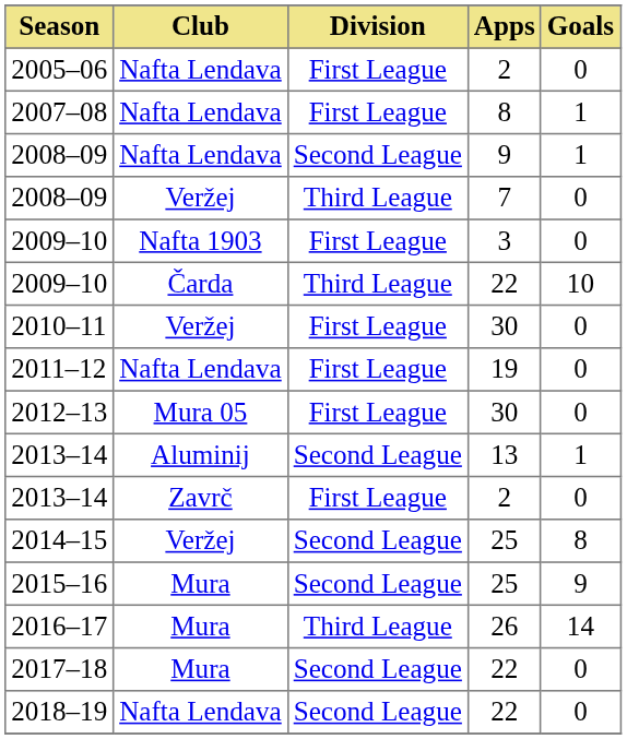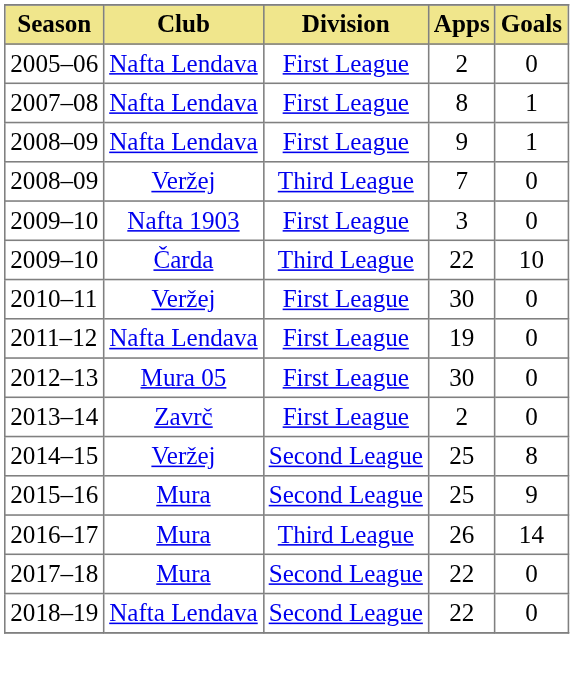 <table border=1 cellpadding=3 style="border-collapse: collapse;">
 <tr align=center style=background:#EFEFEFE>
 </tr>
 <tr ---- bgcolor="#F0E68C" align="center">
 <th>Season</th>
 <th>Club</th>
 <th>Division</th>
 <th>Apps</th>
 <th>Goals</th>
 </tr>
 <tr>
 <td>2005–06</td>
 <td align=center><a href='#'>Nafta Lendava</a></td>
 <td align=center><a href='#'>First League</a></td>
 <td align=center>2</td>
 <td align=center>0</td>
 </tr>
 <tr>
 <td>2007–08</td>
 <td align=center><a href='#'>Nafta Lendava</a></td>
 <td align=center><a href='#'>First League</a></td>
 <td align=center>8</td>
 <td align=center>1</td>
 </tr>
 <tr>
 <td>2008–09</td>
 <td align=center><a href='#'>Nafta Lendava</a></td>
-<td align=center><a href='#'>Second League</a></td>
+<td align=center><a href='#'>First League</a></td>
 <td align=center>9</td>
 <td align=center>1</td>
 </tr>
 <tr>
 <td>2008–09</td>
 <td align=center><a href='#'>Veržej</a></td>
 <td align=center><a href='#'>Third League</a></td>
 <td align=center>7</td>
 <td align=center>0</td>
 </tr>
 <tr>
 <td>2009–10</td>
 <td align=center><a href='#'>Nafta 1903</a></td>
 <td align=center><a href='#'>First League</a></td>
 <td align=center>3</td>
 <td align=center>0</td>
 </tr>
 <tr>
 <td>2009–10</td>
 <td align=center><a href='#'>Čarda</a></td>
 <td align=center><a href='#'>Third League</a></td>
 <td align=center>22</td>
 <td align=center>10</td>
 </tr>
 <tr>
 <td>2010–11</td>
 <td align=center><a href='#'>Veržej</a></td>
 <td align=center><a href='#'>First League</a></td>
 <td align=center>30</td>
 <td align=center>0</td>
 </tr>
 <tr>
 <td>2011–12</td>
 <td align=center><a href='#'>Nafta Lendava</a></td>
 <td align=center><a href='#'>First League</a></td>
 <td align=center>19</td>
 <td align=center>0</td>
 </tr>
 <tr>
 <td>2012–13</td>
 <td align=center><a href='#'>Mura 05</a></td>
 <td align=center><a href='#'>First League</a></td>
 <td align=center>30</td>
 <td align=center>0</td>
 </tr>
 <tr>
 <td>2013–14</td>
-<td align=center><a href='#'>Aluminij</a></td>
-<td align=center><a href='#'>Second League</a></td>
-<td align=center>13</td>
-<td align=center>1</td>
-</tr>
-<tr>
-<td>2013–14</td>
 <td align=center><a href='#'>Zavrč</a></td>
 <td align=center><a href='#'>First League</a></td>
 <td align=center>2</td>
 <td align=center>0</td>
 </tr>
 <tr>
 <td>2014–15</td>
 <td align=center><a href='#'>Veržej</a></td>
 <td align=center><a href='#'>Second League</a></td>
 <td align=center>25</td>
 <td align=center>8</td>
 </tr>
 <tr>
 <td>2015–16</td>
 <td align=center><a href='#'>Mura</a></td>
 <td align=center><a href='#'>Second League</a></td>
 <td align=center>25</td>
 <td align=center>9</td>
 </tr>
 <tr>
 <td>2016–17</td>
 <td align=center><a href='#'>Mura</a></td>
 <td align=center><a href='#'>Third League</a></td>
 <td align=center>26</td>
 <td align=center>14</td>
 </tr>
 <tr>
 <td>2017–18</td>
 <td align=center><a href='#'>Mura</a></td>
 <td align=center><a href='#'>Second League</a></td>
 <td align=center>22</td>
 <td align=center>0</td>
 </tr>
 <tr>
 <td>2018–19</td>
 <td align=center><a href='#'>Nafta Lendava</a></td>
 <td align=center><a href='#'>Second League</a></td>
 <td align=center>22</td>
 <td align=center>0</td>
 </tr>
 <tr>
 </tr>
 </table>
